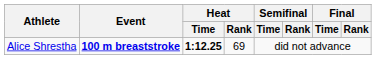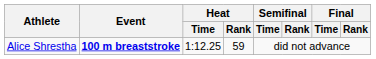 <table class=wikitable style="font-size:90%">
 <tr>
 <th rowspan="2">Athlete</th>
 <th rowspan="2">Event</th>
 <th colspan="2">Heat</th>
 <th colspan="2">Semifinal</th>
 <th colspan="2">Final</th>
 </tr>
 <tr style="font-size:95%">
 <th>Time</th>
 <th>Rank</th>
 <th>Time</th>
 <th>Rank</th>
 <th>Time</th>
 <th>Rank</th>
 </tr>
 <tr align=center>
 <td align=left><a href='#'>Alice Shrestha</a></td>
 <td align=left><strong><a href='#'>100 m breaststroke</a></strong></td>
-<td><strong>1:12.25</strong></td>
-<td>69</td>
+<td>1:12.25</td>
+<td>59</td>
 <td colspan=4>did not advance</td>
 </tr>
 </table>
